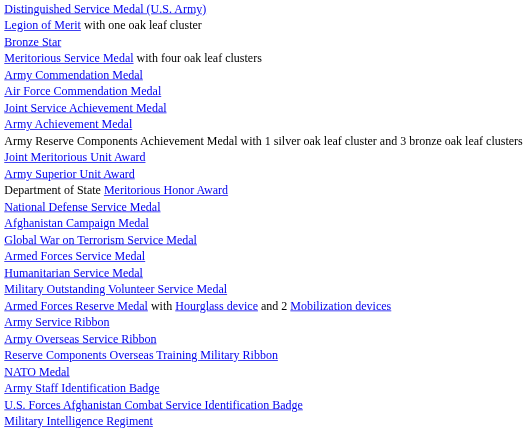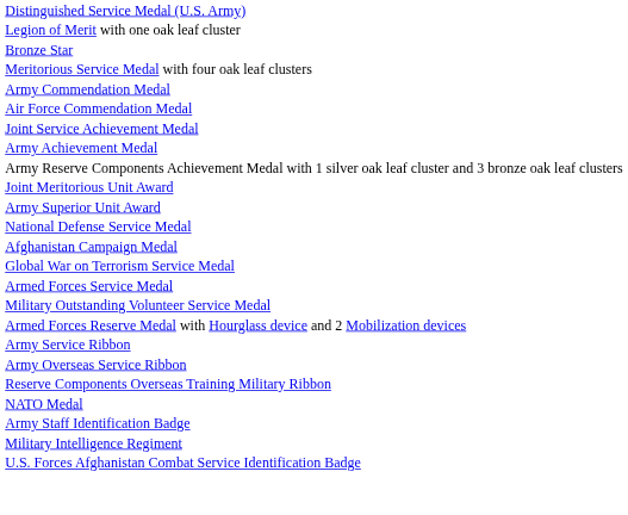 <table>
 <tr>
 <td></td>
 <td><a href='#'>Distinguished Service Medal (U.S. Army)</a></td>
 </tr>
 <tr>
 <td></td>
 <td><a href='#'>Legion of Merit</a> with one oak leaf cluster</td>
 </tr>
 <tr>
 <td></td>
 <td><a href='#'>Bronze Star</a></td>
 </tr>
 <tr>
 <td></td>
 <td><a href='#'>Meritorious Service Medal</a> with four oak leaf clusters</td>
 </tr>
 <tr>
 <td></td>
 <td><a href='#'>Army Commendation Medal</a></td>
 </tr>
 <tr>
 <td></td>
 <td><a href='#'>Air Force Commendation Medal</a></td>
 </tr>
 <tr>
 <td></td>
 <td><a href='#'>Joint Service Achievement Medal</a></td>
 </tr>
 <tr>
 <td></td>
 <td><a href='#'>Army Achievement Medal</a></td>
 </tr>
 <tr>
 <td></td>
 <td>Army Reserve Components Achievement Medal with 1 silver oak leaf cluster and 3 bronze oak leaf clusters</td>
 </tr>
 <tr>
 <td></td>
 <td><a href='#'>Joint Meritorious Unit Award</a></td>
 </tr>
 <tr>
 <td></td>
 <td><a href='#'>Army Superior Unit Award</a></td>
 </tr>
 <tr>
 <td></td>
-<td>Department of State <a href='#'>Meritorious Honor Award</a></td>
-</tr>
-<tr>
-<td></td>
 <td><a href='#'>National Defense Service Medal</a></td>
 </tr>
 <tr>
 <td></td>
 <td><a href='#'>Afghanistan Campaign Medal</a></td>
 </tr>
 <tr>
 <td></td>
 <td><a href='#'>Global War on Terrorism Service Medal</a></td>
 </tr>
 <tr>
 <td></td>
 <td><a href='#'>Armed Forces Service Medal</a></td>
-</tr>
-<tr>
-<td></td>
-<td><a href='#'>Humanitarian Service Medal</a></td>
 </tr>
 <tr>
 <td></td>
 <td><a href='#'>Military Outstanding Volunteer Service Medal</a></td>
 </tr>
 <tr>
 <td></td>
 <td><a href='#'>Armed Forces Reserve Medal</a> with <a href='#'>Hourglass device</a> and 2 <a href='#'>Mobilization devices</a></td>
 </tr>
 <tr>
 <td></td>
 <td><a href='#'>Army Service Ribbon</a></td>
 </tr>
 <tr>
 <td></td>
 <td><a href='#'>Army Overseas Service Ribbon</a></td>
 </tr>
 <tr>
 <td></td>
 <td><a href='#'>Reserve Components Overseas Training Military Ribbon</a></td>
 </tr>
 <tr>
 <td></td>
 <td><a href='#'>NATO Medal</a></td>
 </tr>
 <tr>
 <td></td>
 <td><a href='#'>Army Staff Identification Badge</a></td>
 </tr>
 <tr>
 <td></td>
-<td><a href='#'>U.S. Forces Afghanistan Combat Service Identification Badge</a></td>
+<td><a href='#'>Military Intelligence Regiment</a></td>
 </tr>
 <tr>
 <td></td>
-<td><a href='#'>Military Intelligence Regiment</a></td>
+<td><a href='#'>U.S. Forces Afghanistan Combat Service Identification Badge</a></td>
 </tr>
 <tr>
 </tr>
 </table>
